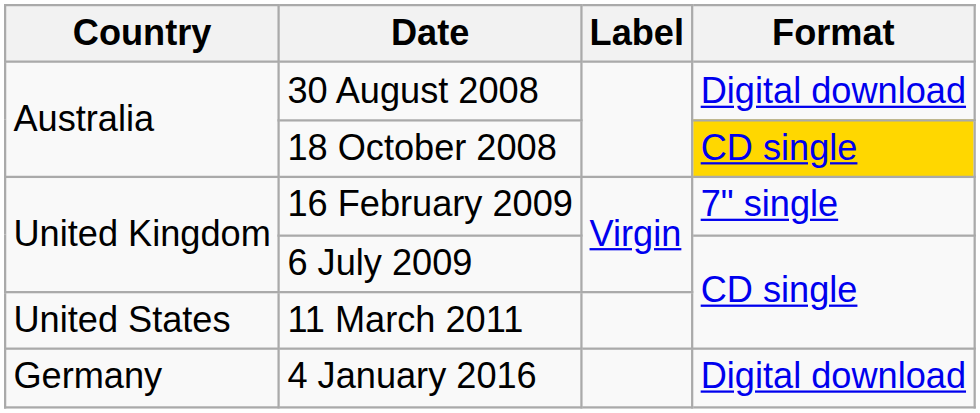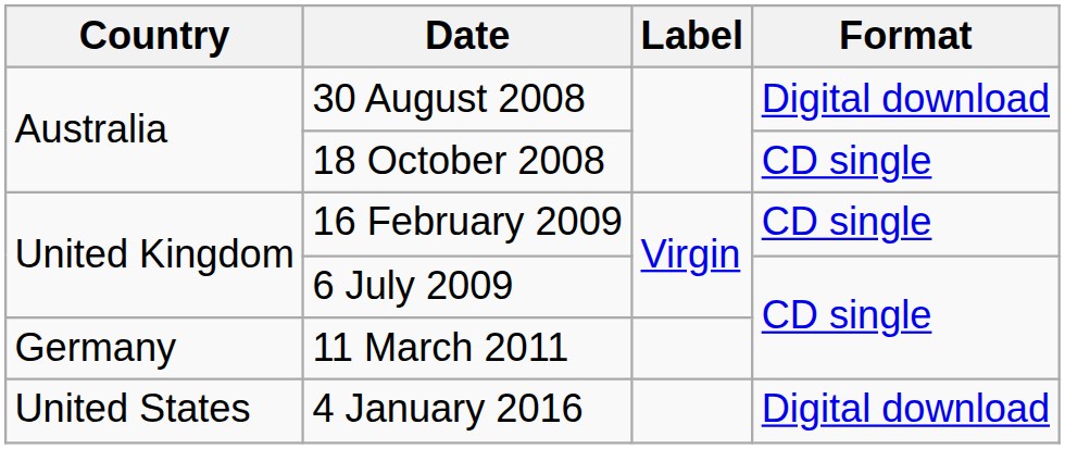 <table class="wikitable">
 <tr>
 <th>Country</th>
 <th>Date</th>
 <th>Label</th>
 <th>Format</th>
 </tr>
 <tr>
 <td rowspan="2">Australia</td>
 <td>30 August 2008</td>
 <td rowspan="2"></td>
 <td><a href='#'>Digital download</a></td>
 </tr>
 <tr>
 <td>18 October 2008</td>
-<td style="background: gold;"><a href='#'>CD single</a></td>
+<td><a href='#'>CD single</a></td>
 </tr>
 <tr>
 <td rowspan="2">United Kingdom</td>
 <td>16 February 2009</td>
 <td rowspan="2"><a href='#'>Virgin</a></td>
-<td><a href='#'>7" single</a></td>
+<td><a href='#'>CD single</a></td>
 </tr>
 <tr>
 <td>6 July 2009</td>
 <td rowspan="2"><a href='#'>CD single</a></td>
 </tr>
 <tr>
-<td>United States</td>
+<td>Germany</td>
 <td>11 March 2011</td>
 <td></td>
 </tr>
 <tr>
-<td>Germany</td>
+<td>United States</td>
 <td>4 January 2016</td>
 <td></td>
 <td><a href='#'>Digital download</a></td>
 </tr>
 </table>
